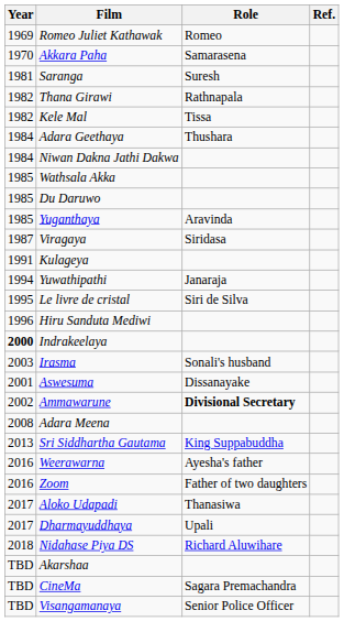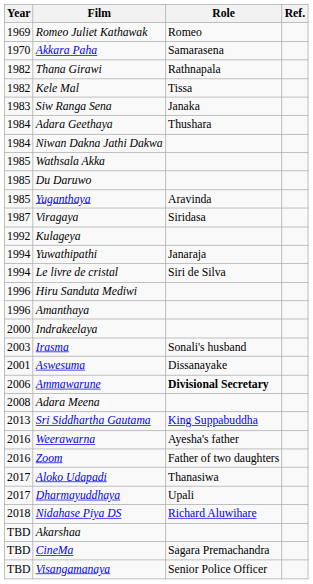 <table class="wikitable">
 <tr>
 <th>Year</th>
 <th>Film</th>
 <th>Role</th>
 <th>Ref.</th>
 </tr>
 <tr>
 <td>1969</td>
 <td><em>Romeo Juliet Kathawak</em></td>
 <td>Romeo</td>
 <td></td>
 </tr>
 <tr>
 <td>1970</td>
 <td><em><a href='#'>Akkara Paha</a></em></td>
 <td>Samarasena</td>
 <td></td>
 </tr>
 <tr>
-<td>1981</td>
-<td><em>Saranga</em></td>
-<td>Suresh</td>
-<td></td>
-</tr>
-<tr>
 <td>1982</td>
 <td><em>Thana Girawi</em></td>
 <td>Rathnapala</td>
 <td></td>
 </tr>
 <tr>
 <td>1982</td>
 <td><em>Kele Mal</em></td>
 <td>Tissa</td>
+<td></td>
+</tr>
+<tr>
+<td>1983</td>
+<td><em>Siw Ranga Sena</em></td>
+<td>Janaka</td>
 <td></td>
 </tr>
 <tr>
 <td>1984</td>
 <td><em>Adara Geethaya</em></td>
 <td>Thushara</td>
 <td></td>
 </tr>
 <tr>
 <td>1984</td>
 <td><em>Niwan Dakna Jathi Dakwa</em></td>
 <td></td>
 <td></td>
 </tr>
 <tr>
 <td>1985</td>
 <td><em>Wathsala Akka</em></td>
 <td></td>
 <td></td>
 </tr>
 <tr>
 <td>1985</td>
 <td><em>Du Daruwo</em></td>
 <td></td>
 <td></td>
 </tr>
 <tr>
 <td>1985</td>
 <td><em><a href='#'>Yuganthaya</a></em></td>
 <td>Aravinda</td>
 <td></td>
 </tr>
 <tr>
 <td>1987</td>
 <td><em>Viragaya</em></td>
 <td>Siridasa</td>
 <td></td>
 </tr>
 <tr>
-<td>1991</td>
+<td>1992</td>
 <td><em>Kulageya</em></td>
 <td></td>
 <td></td>
 </tr>
 <tr>
 <td>1994</td>
 <td><em>Yuwathipathi</em></td>
 <td>Janaraja</td>
 <td></td>
 </tr>
 <tr>
-<td>1995</td>
+<td>1994</td>
 <td><em>Le livre de cristal</em></td>
 <td>Siri de Silva</td>
 <td></td>
 </tr>
 <tr>
 <td>1996</td>
 <td><em>Hiru Sanduta Mediwi</em></td>
 <td></td>
 <td></td>
 </tr>
 <tr>
-<td><strong>2000</strong></td>
+<td>1996</td>
+<td><em>Amanthaya</em></td>
+<td></td>
+<td></td>
+</tr>
+<tr>
+<td>2000</td>
 <td><em>Indrakeelaya</em></td>
 <td></td>
 <td></td>
 </tr>
 <tr>
 <td>2003</td>
 <td><em><a href='#'>Irasma</a></em></td>
 <td>Sonali's husband</td>
 <td></td>
 </tr>
 <tr>
 <td>2001</td>
 <td><em><a href='#'>Aswesuma</a></em></td>
 <td>Dissanayake</td>
 <td></td>
 </tr>
 <tr>
-<td>2002</td>
+<td>2006</td>
 <td><em><a href='#'>Ammawarune</a></em></td>
 <td><strong>Divisional Secretary</strong></td>
 <td></td>
 </tr>
 <tr>
 <td>2008</td>
 <td><em>Adara Meena</em></td>
 <td></td>
 <td></td>
 </tr>
 <tr>
 <td>2013</td>
 <td><em><a href='#'>Sri Siddhartha Gautama</a></em></td>
 <td><a href='#'>King Suppabuddha</a></td>
 <td></td>
 </tr>
 <tr>
 <td>2016</td>
 <td><em><a href='#'>Weerawarna</a></em></td>
 <td>Ayesha's father</td>
 <td></td>
 </tr>
 <tr>
 <td>2016</td>
 <td><em><a href='#'>Zoom</a></em></td>
 <td>Father of two daughters</td>
 <td></td>
 </tr>
 <tr>
 <td>2017</td>
 <td><em><a href='#'>Aloko Udapadi</a></em></td>
 <td>Thanasiwa</td>
 <td></td>
 </tr>
 <tr>
 <td>2017</td>
 <td><em><a href='#'>Dharmayuddhaya</a></em></td>
 <td>Upali</td>
 <td></td>
 </tr>
 <tr>
 <td>2018</td>
 <td><em><a href='#'>Nidahase Piya DS</a></em></td>
 <td><a href='#'>Richard Aluwihare</a></td>
 <td></td>
 </tr>
 <tr>
 <td>TBD</td>
 <td><em>Akarshaa</em></td>
 <td></td>
 <td></td>
 </tr>
 <tr>
 <td>TBD</td>
 <td><em><a href='#'>CineMa</a></em></td>
 <td>Sagara Premachandra</td>
 <td></td>
 </tr>
 <tr>
 <td>TBD</td>
 <td><em><a href='#'>Visangamanaya</a></em></td>
 <td>Senior Police Officer</td>
 <td></td>
 </tr>
 </table>
